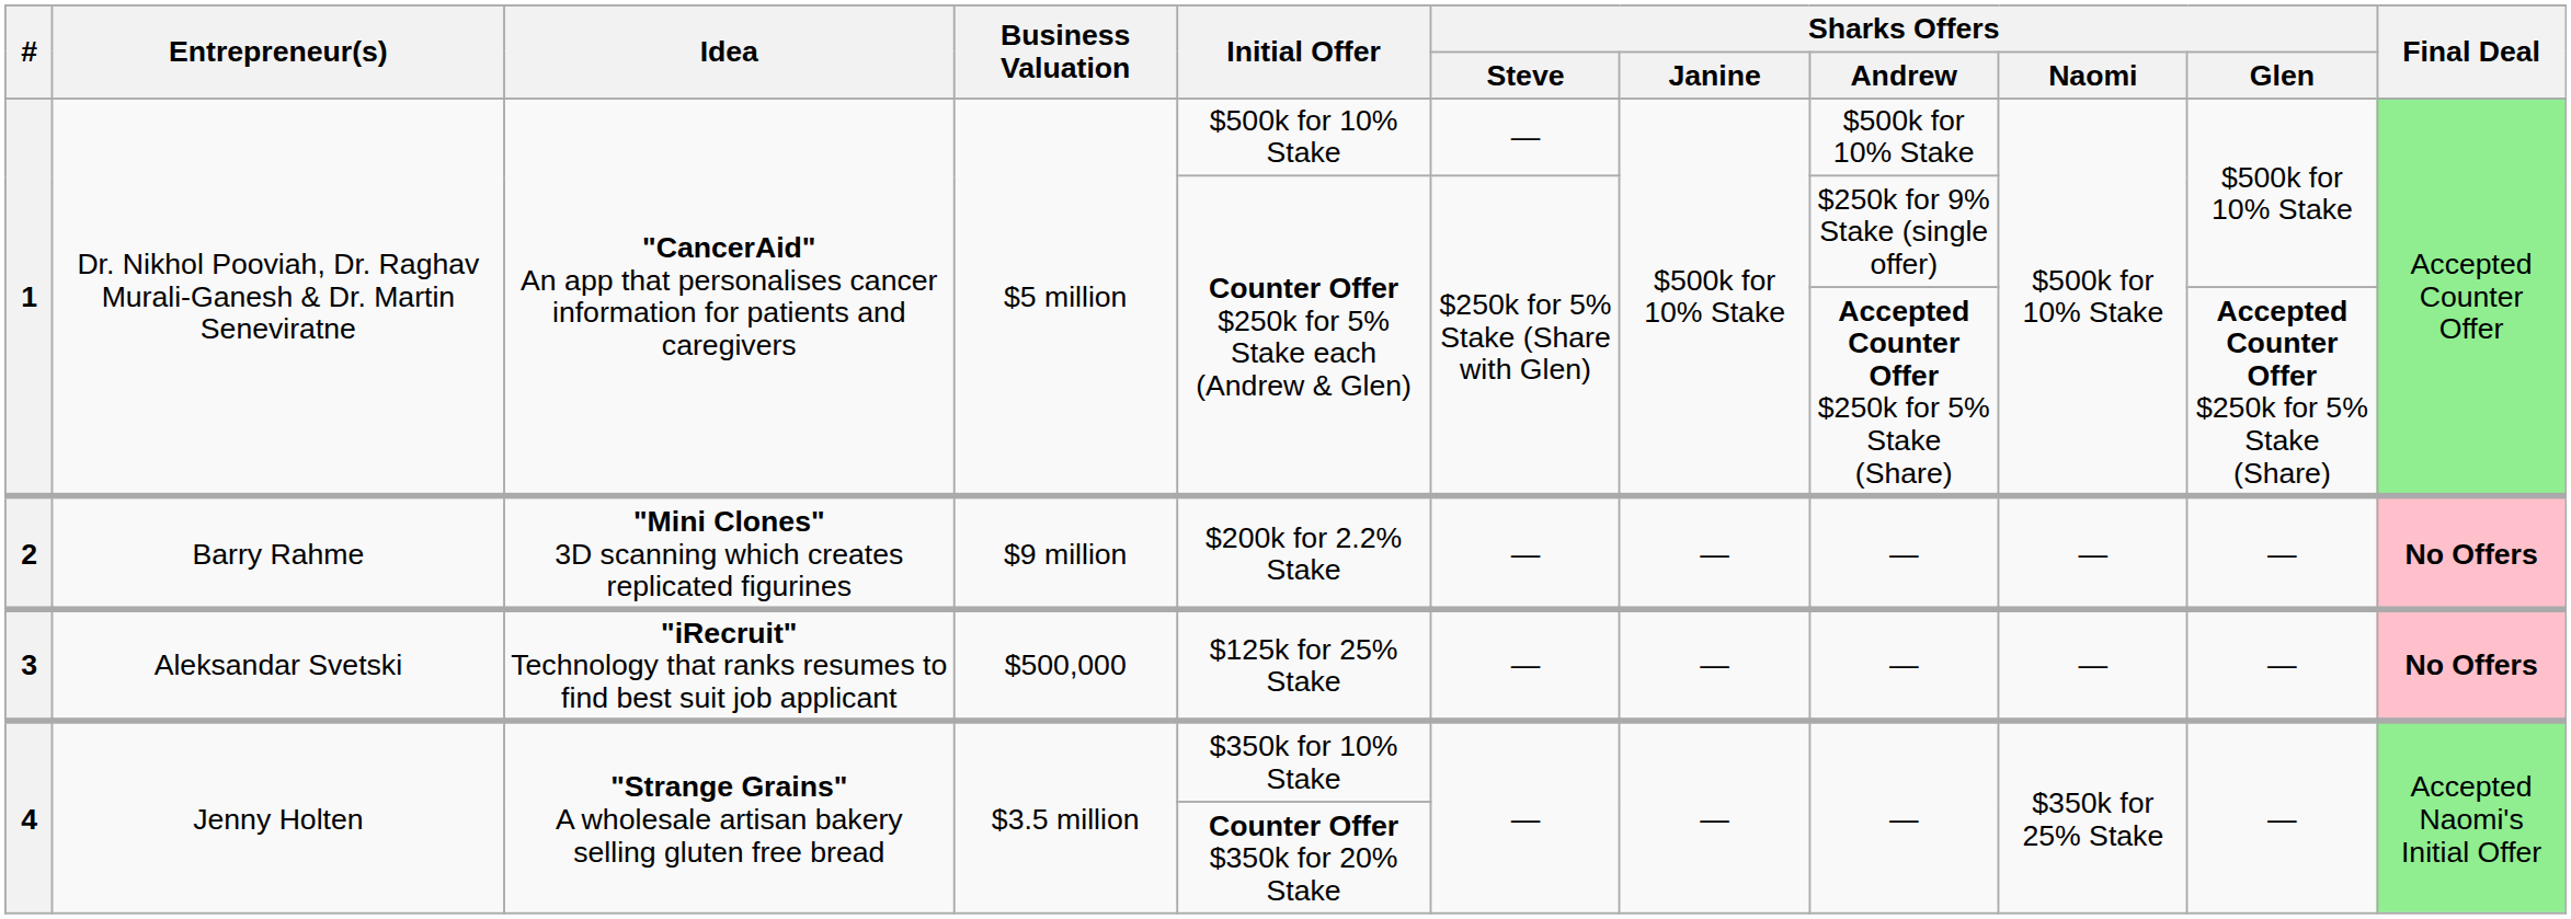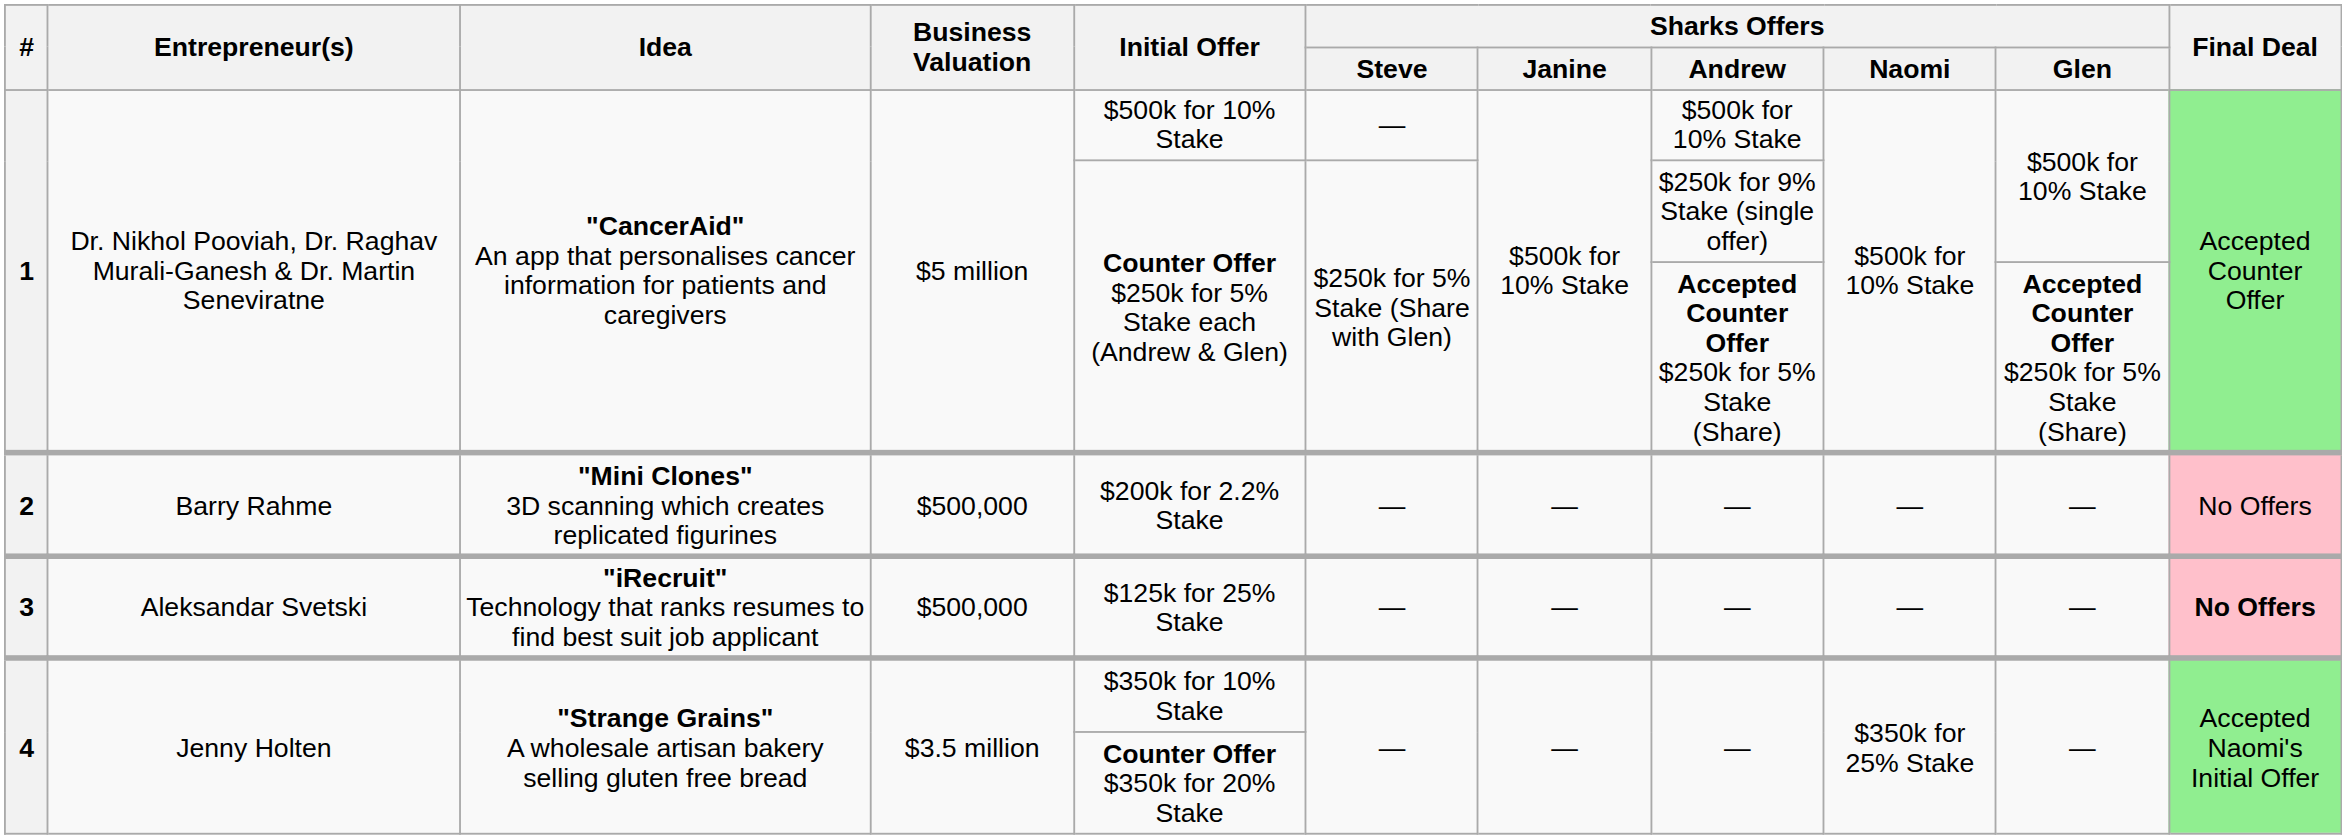 <table class="wikitable plainrowheaders" style="font-size:90%; text-align:center; width: 100%; margin-left: auto; margin-right: auto;">
 <tr>
 <th scope="col" bgcolor="lightgrey" rowspan="2" width="15" align="center">#</th>
 <th scope="col" bgcolor="lightgrey" rowspan="2" width="200" align="center">Entrepreneur(s)</th>
 <th scope="col" bgcolor="lightgrey" rowspan="2" width="200" align="center">Idea</th>
 <th scope="col" bgcolor="lightgrey" rowspan="2" width="95" align="center">Business Valuation</th>
 <th scope="col" bgcolor="lightgrey" rowspan="2" width="110" align="center">Initial Offer</th>
 <th scope="col" bgcolor="lightgrey" colspan="5">Sharks Offers</th>
 <th scope="col" bgcolor="lightgrey" rowspan="2" width="80" align="center">Final Deal</th>
 </tr>
 <tr>
 <th width="80" align="center"><strong>Steve</strong></th>
 <th width="80" align="center"><strong>Janine</strong></th>
 <th width="80" align="center"><strong>Andrew</strong></th>
 <th width="80" align="center"><strong>Naomi</strong></th>
 <th width="80" align="center"><strong>Glen</strong></th>
 </tr>
 <tr>
 <th rowspan="3">1</th>
 <td rowspan="3">Dr. Nikhol Pooviah, Dr. Raghav Murali-Ganesh & Dr. Martin Seneviratne</td>
 <td rowspan="3"><strong>"CancerAid"</strong><br>An app that personalises cancer information for patients and caregivers</td>
 <td rowspan="3">$5 million</td>
 <td>$500k for 10% Stake</td>
 <td>—</td>
 <td rowspan="3">$500k for 10% Stake</td>
 <td>$500k for 10% Stake</td>
 <td rowspan="3">$500k for 10% Stake</td>
 <td rowspan="2">$500k for 10% Stake</td>
 <td rowspan="3" bgcolor="lightgreen">Accepted Counter Offer</td>
 </tr>
 <tr>
 <td rowspan="2"><strong>Counter Offer</strong><br>$250k for 5% Stake each<br>(Andrew & Glen)</td>
 <td rowspan="2">$250k for 5% Stake (Share with Glen)</td>
 <td>$250k for 9% Stake (single offer)</td>
 </tr>
 <tr>
 <td><strong>Accepted Counter Offer</strong><br>$250k for 5% Stake (Share)</td>
 <td><strong>Accepted Counter Offer</strong><br>$250k for 5% Stake (Share)</td>
 </tr>
 <tr>
 </tr>
 <tr style="border-top:3px solid #aaa;">
 <th>2</th>
 <td>Barry Rahme</td>
 <td><strong>"Mini Clones"</strong><br>3D scanning which creates replicated figurines</td>
-<td>$9 million</td>
+<td>$500,000</td>
 <td>$200k for 2.2% Stake</td>
 <td>—</td>
 <td>—</td>
 <td>—</td>
 <td>—</td>
 <td>—</td>
-<td bgcolor="pink"><strong>No Offers</strong></td>
+<td bgcolor="pink">No Offers</td>
 </tr>
 <tr>
 </tr>
 <tr style="border-top:3px solid #aaa;">
 <th>3</th>
 <td>Aleksandar Svetski</td>
 <td><strong>"iRecruit"</strong><br>Technology that ranks resumes to find best suit job applicant</td>
 <td>$500,000</td>
 <td>$125k for 25% Stake</td>
 <td>—</td>
 <td>—</td>
 <td>—</td>
 <td>—</td>
 <td>—</td>
 <td bgcolor="pink"><strong>No Offers</strong></td>
 </tr>
 <tr>
 </tr>
 <tr style="border-top:3px solid #aaa;">
 <th rowspan="3">4</th>
 <td rowspan="3">Jenny Holten</td>
 <td rowspan="3"><strong>"Strange Grains"</strong><br>A wholesale artisan bakery selling gluten free bread</td>
 <td rowspan="3">$3.5 million</td>
 <td>$350k for 10% Stake</td>
 <td rowspan="3">—</td>
 <td rowspan="3">—</td>
 <td rowspan="3">—</td>
 <td rowspan="3">$350k for 25% Stake</td>
 <td rowspan="3">—</td>
 <td rowspan="3" bgcolor="lightgreen">Accepted Naomi's Initial Offer</td>
 </tr>
 <tr>
 <td rowspan="2"><strong>Counter Offer</strong><br>$350k for 20% Stake</td>
 </tr>
 </table>
